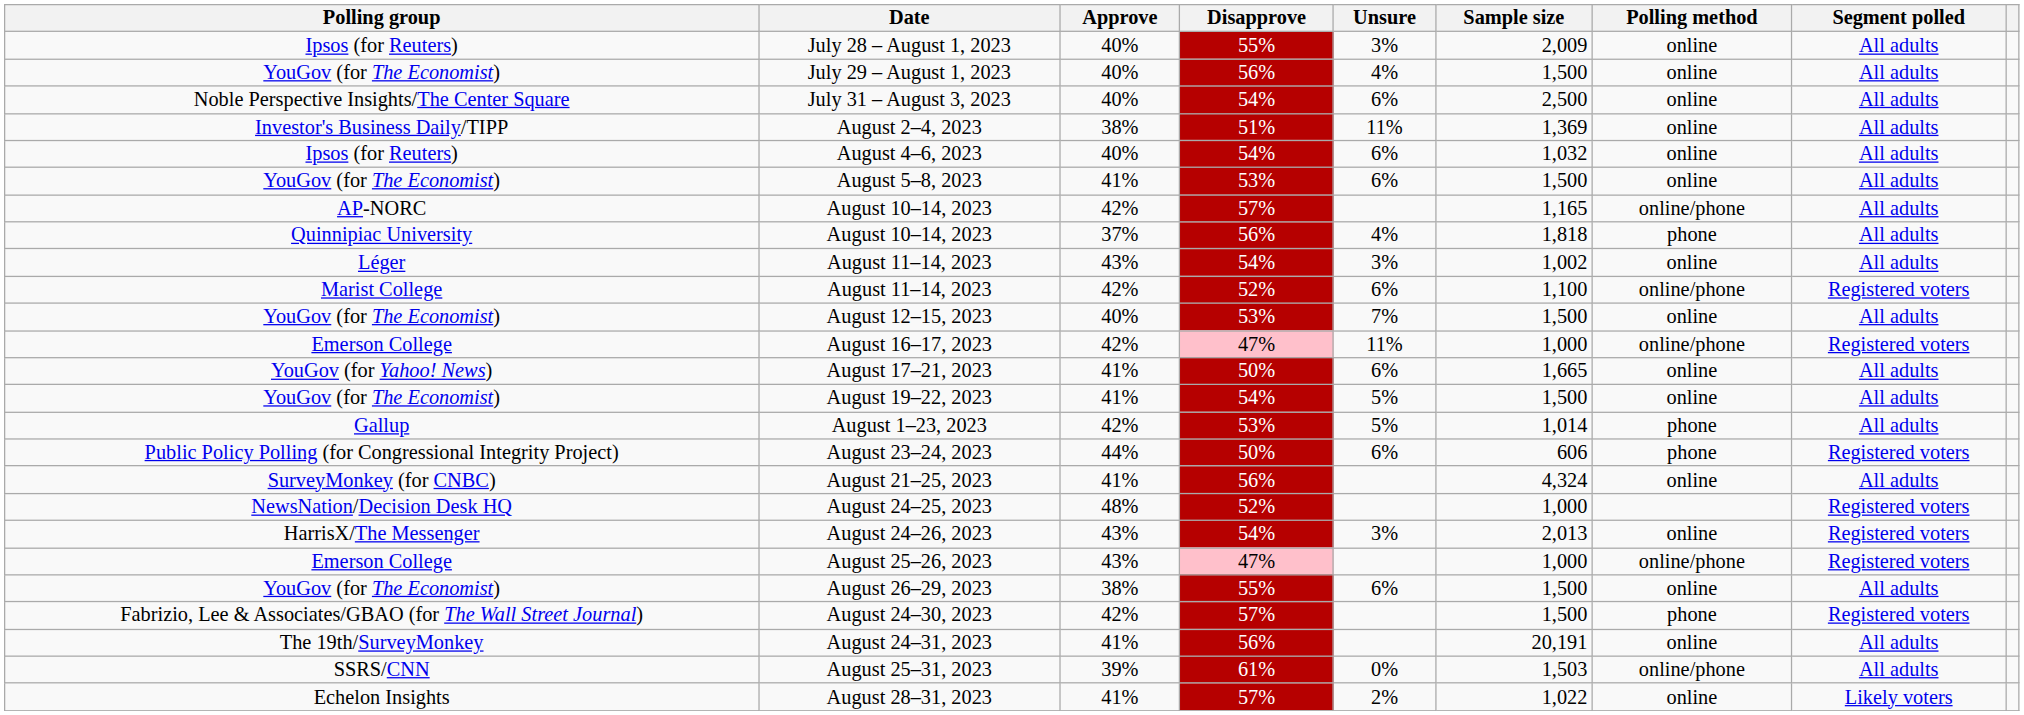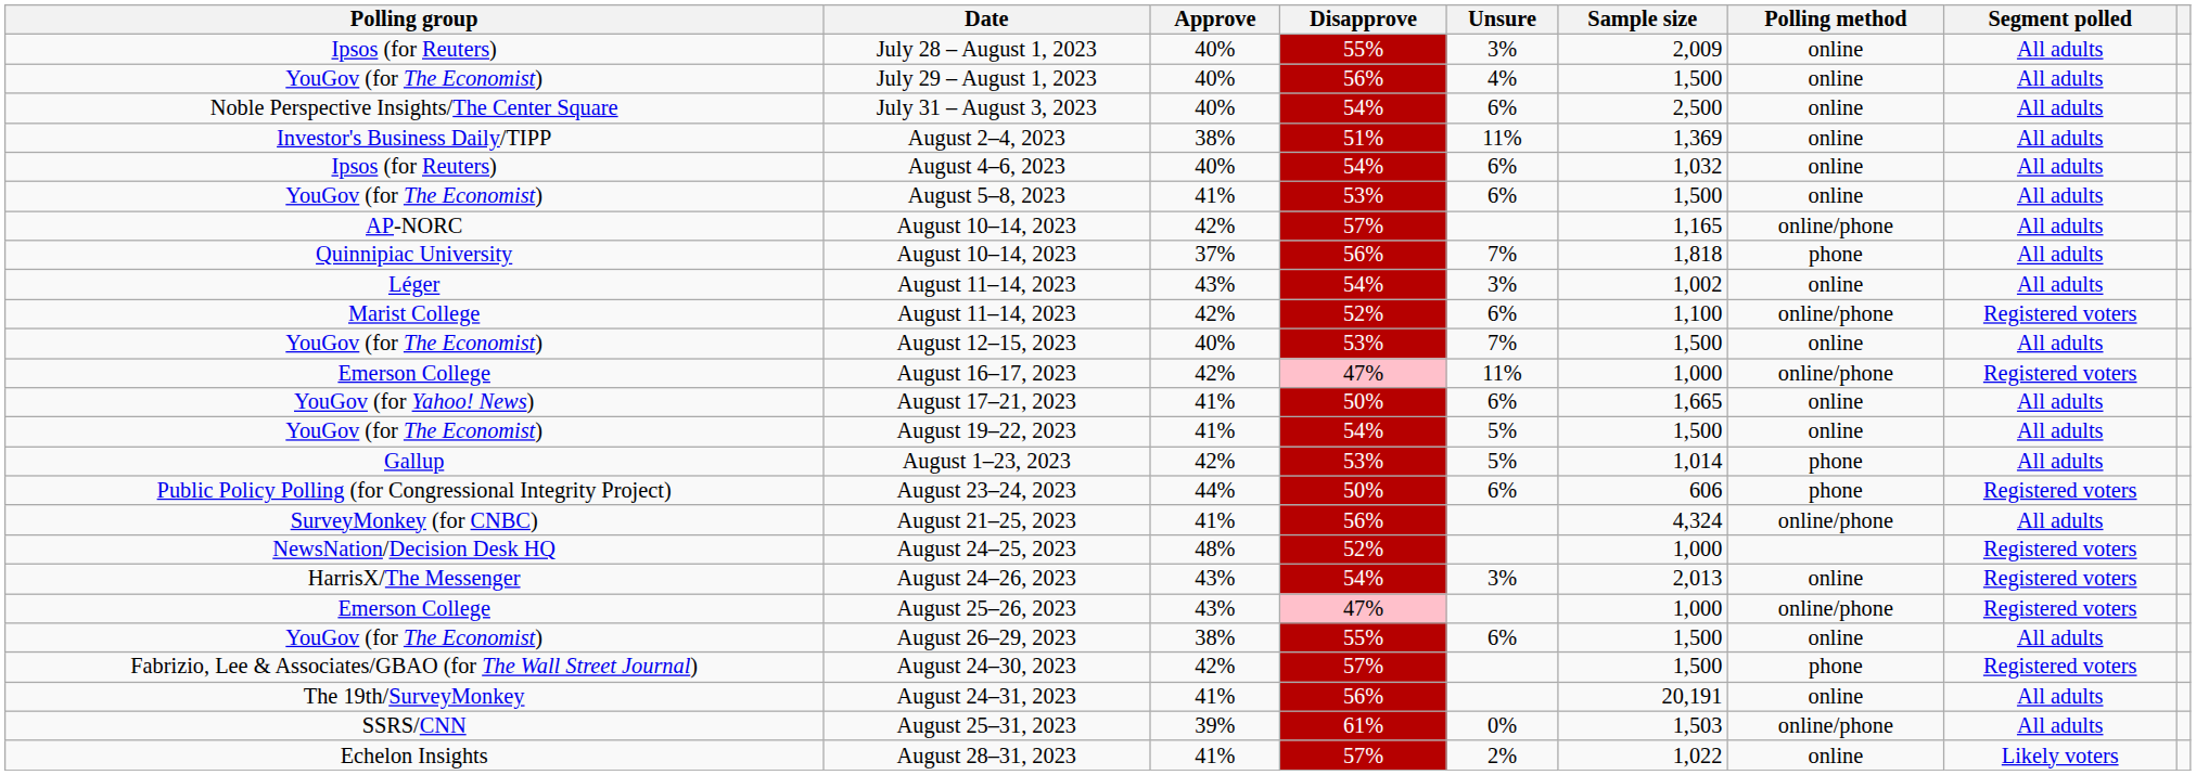 <table class="wikitable sortable" style="text-align:center;line-height:14px;width: 80%;">
 <tr>
 <th class="unsortable">Polling group</th>
 <th>Date</th>
 <th>Approve</th>
 <th>Disapprove</th>
 <th>Unsure</th>
 <th>Sample size</th>
 <th>Polling method</th>
 <th class="unsortable">Segment polled</th>
 <th class="unsortable"></th>
 </tr>
 <tr>
 <td><a href='#'>Ipsos</a> (for <a href='#'>Reuters</a>)</td>
 <td>July 28 – August 1, 2023</td>
 <td>40%</td>
 <td style="background: #B60000; color: white">55%</td>
 <td>3%</td>
 <td align=right>2,009</td>
 <td>online</td>
 <td><a href='#'>All adults</a></td>
 <td></td>
 </tr>
 <tr>
 <td><a href='#'>YouGov</a> (for <em><a href='#'>The Economist</a></em>)</td>
 <td>July 29 – August 1, 2023</td>
 <td>40%</td>
 <td style="background: #B60000; color: white">56%</td>
 <td>4%</td>
 <td align=right>1,500</td>
 <td>online</td>
 <td><a href='#'>All adults</a></td>
 <td></td>
 </tr>
 <tr>
 <td>Noble Perspective Insights/<a href='#'>The Center Square</a></td>
 <td>July 31 – August 3, 2023</td>
 <td>40%</td>
 <td style="background: #B60000; color: white">54%</td>
 <td>6%</td>
 <td align=right>2,500</td>
 <td>online</td>
 <td><a href='#'>All adults</a></td>
 <td></td>
 </tr>
 <tr>
 <td><a href='#'>Investor's Business Daily</a>/TIPP</td>
 <td>August 2–4, 2023</td>
 <td>38%</td>
 <td style="background: #B60000; color: white">51%</td>
 <td>11%</td>
 <td align=right>1,369</td>
 <td>online</td>
 <td><a href='#'>All adults</a></td>
 <td></td>
 </tr>
 <tr>
 <td><a href='#'>Ipsos</a> (for <a href='#'>Reuters</a>)</td>
 <td>August 4–6, 2023</td>
 <td>40%</td>
 <td style="background: #B60000; color: white">54%</td>
 <td>6%</td>
 <td align=right>1,032</td>
 <td>online</td>
 <td><a href='#'>All adults</a></td>
 <td><br></td>
 </tr>
 <tr>
 <td><a href='#'>YouGov</a> (for <em><a href='#'>The Economist</a></em>)</td>
 <td>August 5–8, 2023</td>
 <td>41%</td>
 <td style="background: #B60000; color: white">53%</td>
 <td>6%</td>
 <td align=right>1,500</td>
 <td>online</td>
 <td><a href='#'>All adults</a></td>
 <td><br></td>
 </tr>
 <tr>
 <td><a href='#'>AP</a>-NORC</td>
 <td>August 10–14, 2023</td>
 <td>42%</td>
 <td style="background: #B60000; color: white">57%</td>
 <td></td>
 <td align=right>1,165</td>
 <td>online/phone</td>
 <td><a href='#'>All adults</a></td>
 <td></td>
 </tr>
 <tr>
 <td><a href='#'>Quinnipiac University</a></td>
 <td>August 10–14, 2023</td>
 <td>37%</td>
 <td style="background: #B60000; color: white">56%</td>
-<td>4%</td>
+<td>7%</td>
 <td align=right>1,818</td>
 <td>phone</td>
 <td><a href='#'>All adults</a></td>
 <td></td>
 </tr>
 <tr>
 <td><a href='#'>Léger</a></td>
 <td>August 11–14, 2023</td>
 <td>43%</td>
 <td style="background: #B60000; color: white">54%</td>
 <td>3%</td>
 <td align=right>1,002</td>
 <td>online</td>
 <td><a href='#'>All adults</a></td>
 <td></td>
 </tr>
 <tr>
 <td><a href='#'>Marist College</a></td>
 <td>August 11–14, 2023</td>
 <td>42%</td>
 <td style="background: #B60000; color: white">52%</td>
 <td>6%</td>
 <td align=right>1,100</td>
 <td>online/phone</td>
 <td><a href='#'>Registered voters</a></td>
 <td></td>
 </tr>
 <tr>
 <td><a href='#'>YouGov</a> (for <em><a href='#'>The Economist</a></em>)</td>
 <td>August 12–15, 2023</td>
 <td>40%</td>
 <td style="background: #B60000; color: white">53%</td>
 <td>7%</td>
 <td align=right>1,500</td>
 <td>online</td>
 <td><a href='#'>All adults</a></td>
 <td></td>
 </tr>
 <tr>
 <td><a href='#'>Emerson College</a></td>
 <td>August 16–17, 2023</td>
 <td>42%</td>
 <td style="background: pink; color: black">47%</td>
 <td>11%</td>
 <td align=right>1,000</td>
 <td>online/phone</td>
 <td><a href='#'>Registered voters</a></td>
 <td><br></td>
 </tr>
 <tr>
 <td><a href='#'>YouGov</a> (for <em><a href='#'>Yahoo! News</a></em>)</td>
 <td>August 17–21, 2023</td>
 <td>41%</td>
 <td style="background: #B60000; color: white">50%</td>
 <td>6%</td>
 <td align=right>1,665</td>
 <td>online</td>
 <td><a href='#'>All adults</a></td>
 <td></td>
 </tr>
 <tr>
 <td><a href='#'>YouGov</a> (for <em><a href='#'>The Economist</a></em>)</td>
 <td>August 19–22, 2023</td>
 <td>41%</td>
 <td style="background: #B60000; color: white">54%</td>
 <td>5%</td>
 <td align=right>1,500</td>
 <td>online</td>
 <td><a href='#'>All adults</a></td>
 <td></td>
 </tr>
 <tr>
 <td><a href='#'>Gallup</a></td>
 <td>August 1–23, 2023</td>
 <td>42%</td>
 <td style="background: #B60000; color: white">53%</td>
 <td>5%</td>
 <td align=right>1,014</td>
 <td>phone</td>
 <td><a href='#'>All adults</a></td>
 <td><br></td>
 </tr>
 <tr>
 <td><a href='#'>Public Policy Polling</a> (for Congressional Integrity Project)</td>
 <td>August 23–24, 2023</td>
 <td>44%</td>
 <td style="background: #B60000; color: white">50%</td>
 <td>6%</td>
 <td align=right>606</td>
 <td>phone</td>
 <td><a href='#'>Registered voters</a></td>
 <td></td>
 </tr>
 <tr>
 <td><a href='#'>SurveyMonkey</a> (for <a href='#'>CNBC</a>)</td>
 <td>August 21–25, 2023</td>
 <td>41%</td>
 <td style="background: #B60000; color: white">56%</td>
 <td></td>
 <td align=right>4,324</td>
-<td>online</td>
+<td>online/phone</td>
 <td><a href='#'>All adults</a></td>
 <td></td>
 </tr>
 <tr>
 <td><a href='#'>NewsNation</a>/<a href='#'>Decision Desk HQ</a></td>
 <td>August 24–25, 2023</td>
 <td>48%</td>
 <td style="background: #B60000; color: white">52%</td>
 <td></td>
 <td align=right>1,000</td>
 <td></td>
 <td><a href='#'>Registered voters</a></td>
 <td></td>
 </tr>
 <tr>
 <td>HarrisX/<a href='#'>The Messenger</a></td>
 <td>August 24–26, 2023</td>
 <td>43%</td>
 <td style="background: #B60000; color: white">54%</td>
 <td>3%</td>
 <td align=right>2,013</td>
 <td>online</td>
 <td><a href='#'>Registered voters</a></td>
 <td></td>
 </tr>
 <tr>
 <td><a href='#'>Emerson College</a></td>
 <td>August 25–26, 2023</td>
 <td>43%</td>
 <td style="background: pink; color: black">47%</td>
 <td></td>
 <td align=right>1,000</td>
 <td>online/phone</td>
 <td><a href='#'>Registered voters</a></td>
 <td><br></td>
 </tr>
 <tr>
 <td><a href='#'>YouGov</a> (for <em><a href='#'>The Economist</a></em>)</td>
 <td>August 26–29, 2023</td>
 <td>38%</td>
 <td style="background: #B60000; color: white">55%</td>
 <td>6%</td>
 <td align=right>1,500</td>
 <td>online</td>
 <td><a href='#'>All adults</a></td>
 <td></td>
 </tr>
 <tr>
 <td>Fabrizio, Lee & Associates/GBAO (for <em><a href='#'>The Wall Street Journal</a></em>)</td>
 <td>August 24–30, 2023</td>
 <td>42%</td>
 <td style="background: #B60000; color: white">57%</td>
 <td></td>
 <td align=right>1,500</td>
 <td>phone</td>
 <td><a href='#'>Registered voters</a></td>
 <td></td>
 </tr>
 <tr>
 <td>The 19th/<a href='#'>SurveyMonkey</a></td>
 <td>August 24–31, 2023</td>
 <td>41%</td>
 <td style="background: #B60000; color: white">56%</td>
 <td></td>
 <td align=right>20,191</td>
 <td>online</td>
 <td><a href='#'>All adults</a></td>
 <td></td>
 </tr>
 <tr>
 <td>SSRS/<a href='#'>CNN</a></td>
 <td>August 25–31, 2023</td>
 <td>39%</td>
 <td style="background: #B60000; color: white">61%</td>
 <td>0%</td>
 <td align=right>1,503</td>
 <td>online/phone</td>
 <td><a href='#'>All adults</a></td>
 <td></td>
 </tr>
 <tr>
 <td>Echelon Insights</td>
 <td>August 28–31, 2023</td>
 <td>41%</td>
 <td style="background: #B60000; color: white">57%</td>
 <td>2%</td>
 <td align=right>1,022</td>
 <td>online</td>
 <td><a href='#'>Likely voters</a></td>
 <td></td>
 </tr>
 </table>
